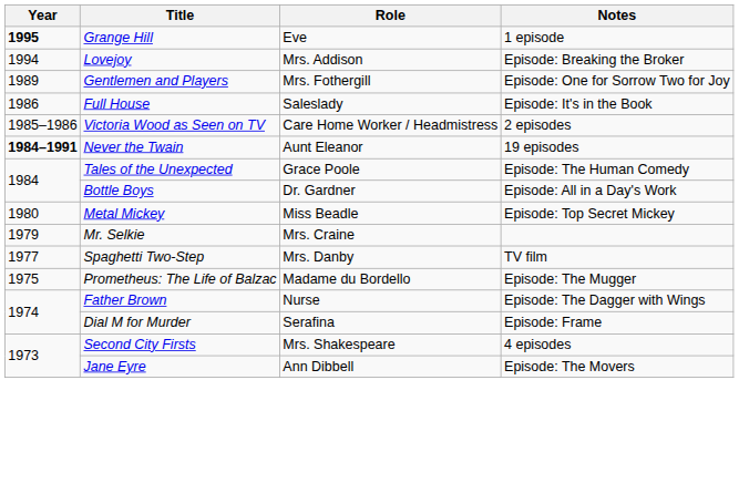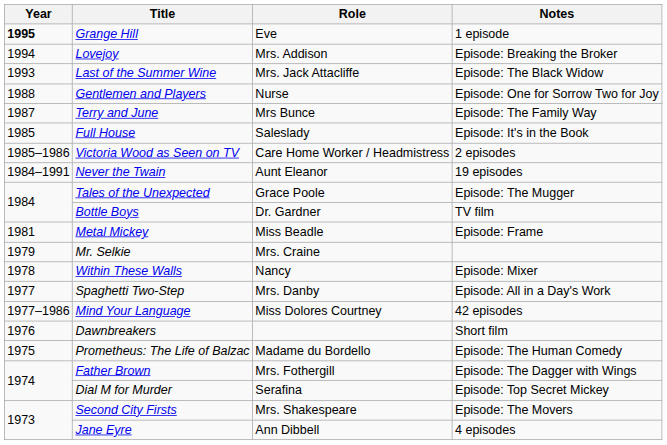 <table class="wikitable">
 <tr>
 <th>Year</th>
 <th>Title</th>
 <th>Role</th>
 <th>Notes</th>
 </tr>
 <tr>
 <td><strong>1995</strong></td>
 <td><em><a href='#'>Grange Hill</a></em></td>
 <td>Eve</td>
 <td>1 episode</td>
 </tr>
 <tr>
 <td>1994</td>
 <td><em><a href='#'>Lovejoy</a></em></td>
 <td>Mrs. Addison</td>
 <td>Episode: Breaking the Broker</td>
 </tr>
 <tr>
-<td>1989</td>
+<td>1993</td>
+<td><em><a href='#'>Last of the Summer Wine</a></em></td>
+<td>Mrs. Jack Attacliffe</td>
+<td>Episode: The Black Widow</td>
+</tr>
+<tr>
+<td>1988</td>
 <td><em><a href='#'>Gentlemen and Players</a></em></td>
-<td>Mrs. Fothergill</td>
+<td>Nurse</td>
 <td>Episode: One for Sorrow Two for Joy</td>
 </tr>
 <tr>
-<td>1986</td>
+<td>1987</td>
+<td><em><a href='#'>Terry and June</a></em></td>
+<td>Mrs Bunce</td>
+<td>Episode: The Family Way</td>
+</tr>
+<tr>
+<td>1985</td>
 <td><em><a href='#'>Full House</a></em></td>
 <td>Saleslady</td>
 <td>Episode: It's in the Book</td>
 </tr>
 <tr>
 <td>1985–1986</td>
 <td><em><a href='#'>Victoria Wood as Seen on TV</a></em></td>
 <td>Care Home Worker / Headmistress</td>
 <td>2 episodes</td>
 </tr>
 <tr>
-<td><strong>1984–1991</strong></td>
+<td>1984–1991</td>
 <td><em><a href='#'>Never the Twain</a></em></td>
 <td>Aunt Eleanor</td>
 <td>19 episodes</td>
 </tr>
 <tr>
 <td rowspan="2">1984</td>
 <td><em><a href='#'>Tales of the Unexpected</a></em></td>
 <td>Grace Poole</td>
-<td>Episode: The Human Comedy</td>
+<td>Episode: The Mugger</td>
 </tr>
 <tr>
 <td><em><a href='#'>Bottle Boys</a></em></td>
 <td>Dr. Gardner</td>
-<td>Episode: All in a Day's Work</td>
+<td>TV film</td>
 </tr>
 <tr>
-<td>1980</td>
+<td>1981</td>
 <td><em><a href='#'>Metal Mickey</a></em></td>
 <td>Miss Beadle</td>
-<td>Episode: Top Secret Mickey</td>
+<td>Episode: Frame</td>
 </tr>
 <tr>
 <td>1979</td>
 <td><em>Mr. Selkie</em></td>
 <td>Mrs. Craine</td>
 <td></td>
 </tr>
 <tr>
+<td>1978</td>
+<td><em><a href='#'>Within These Walls</a></em></td>
+<td>Nancy</td>
+<td>Episode: Mixer</td>
+</tr>
+<tr>
 <td>1977</td>
 <td><em>Spaghetti Two-Step</em></td>
 <td>Mrs. Danby</td>
-<td>TV film</td>
+<td>Episode: All in a Day's Work</td>
+</tr>
+<tr>
+<td>1977–1986</td>
+<td><em><a href='#'>Mind Your Language</a></em></td>
+<td>Miss Dolores Courtney</td>
+<td>42 episodes</td>
+</tr>
+<tr>
+<td>1976</td>
+<td><em>Dawnbreakers</em></td>
+<td></td>
+<td>Short film</td>
 </tr>
 <tr>
 <td>1975</td>
 <td><em>Prometheus: The Life of Balzac</em></td>
 <td>Madame du Bordello</td>
-<td>Episode: The Mugger</td>
+<td>Episode: The Human Comedy</td>
 </tr>
 <tr>
 <td rowspan="2">1974</td>
 <td><em><a href='#'>Father Brown</a></em></td>
-<td>Nurse</td>
+<td>Mrs. Fothergill</td>
 <td>Episode: The Dagger with Wings</td>
 </tr>
 <tr>
 <td><em>Dial M for Murder</em></td>
 <td>Serafina</td>
-<td>Episode: Frame</td>
+<td>Episode: Top Secret Mickey</td>
 </tr>
 <tr>
 <td rowspan="2">1973</td>
 <td><em><a href='#'>Second City Firsts</a></em></td>
 <td>Mrs. Shakespeare</td>
-<td>4 episodes</td>
+<td>Episode: The Movers</td>
 </tr>
 <tr>
 <td><em><a href='#'>Jane Eyre</a></em></td>
 <td>Ann Dibbell</td>
-<td>Episode: The Movers</td>
+<td>4 episodes</td>
 </tr>
 </table>
